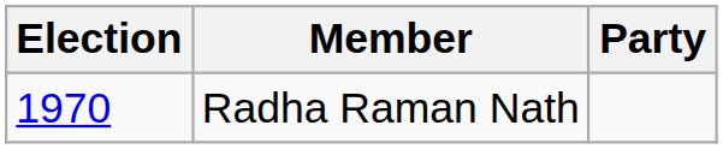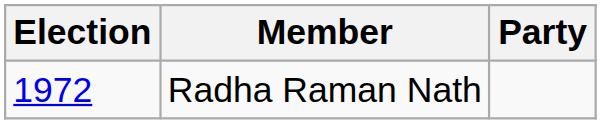 <table class="wikitable sortable">
 <tr>
 <th>Election</th>
 <th>Member</th>
 <th colspan=2>Party</th>
 </tr>
 <tr>
-<td><a href='#'>1970</a></td>
+<td><a href='#'>1972</a></td>
 <td>Radha Raman Nath</td>
 <td></td>
 </tr>
 </table>
